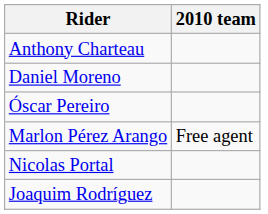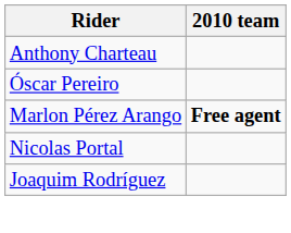 <table class="wikitable">
 <tr>
 <th>Rider</th>
 <th>2010 team</th>
 </tr>
 <tr>
 <td><a href='#'>Anthony Charteau</a></td>
 <td></td>
 </tr>
 <tr>
-<td><a href='#'>Daniel Moreno</a></td>
-<td></td>
-</tr>
-<tr>
 <td><a href='#'>Óscar Pereiro</a></td>
 <td></td>
 </tr>
 <tr>
 <td><a href='#'>Marlon Pérez Arango</a></td>
-<td>Free agent</td>
+<td><strong>Free agent</strong></td>
 </tr>
 <tr>
 <td><a href='#'>Nicolas Portal</a></td>
 <td></td>
 </tr>
 <tr>
 <td><a href='#'>Joaquim Rodríguez</a></td>
 <td></td>
 </tr>
 </table>
